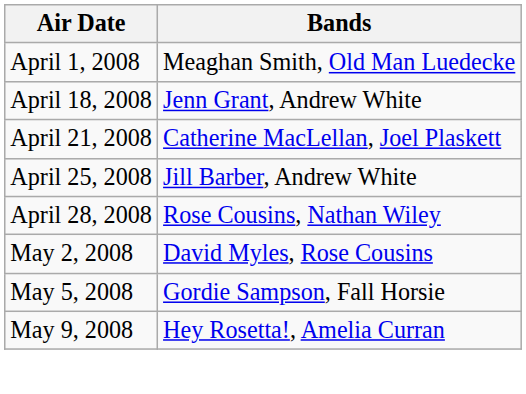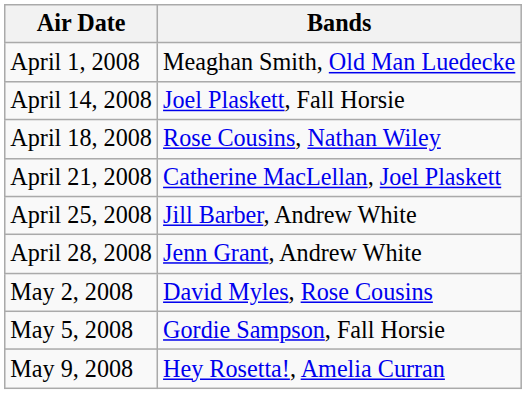 <table class="wikitable" border="1">
 <tr>
 <th>Air Date</th>
 <th>Bands</th>
 </tr>
 <tr>
 <td>April 1, 2008</td>
 <td>Meaghan Smith, <a href='#'>Old Man Luedecke</a></td>
 </tr>
 <tr>
+<td>April 14, 2008</td>
+<td><a href='#'>Joel Plaskett</a>, Fall Horsie</td>
+</tr>
+<tr>
 <td>April 18, 2008</td>
-<td><a href='#'>Jenn Grant</a>, Andrew White</td>
+<td><a href='#'>Rose Cousins</a>, <a href='#'>Nathan Wiley</a></td>
 </tr>
 <tr>
 <td>April 21, 2008</td>
 <td><a href='#'>Catherine MacLellan</a>, <a href='#'>Joel Plaskett</a></td>
 </tr>
 <tr>
 <td>April 25, 2008</td>
 <td><a href='#'>Jill Barber</a>, Andrew White</td>
 </tr>
 <tr>
 <td>April 28, 2008</td>
-<td><a href='#'>Rose Cousins</a>, <a href='#'>Nathan Wiley</a></td>
+<td><a href='#'>Jenn Grant</a>, Andrew White</td>
 </tr>
 <tr>
 <td>May 2, 2008</td>
 <td><a href='#'>David Myles</a>, <a href='#'>Rose Cousins</a></td>
 </tr>
 <tr>
 <td>May 5, 2008</td>
 <td><a href='#'>Gordie Sampson</a>, Fall Horsie</td>
 </tr>
 <tr>
 <td>May 9, 2008</td>
 <td><a href='#'>Hey Rosetta!</a>, <a href='#'>Amelia Curran</a></td>
 </tr>
 </table>
